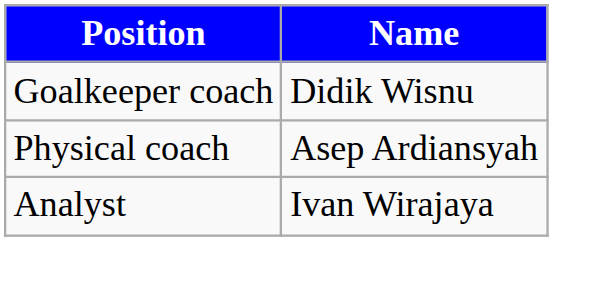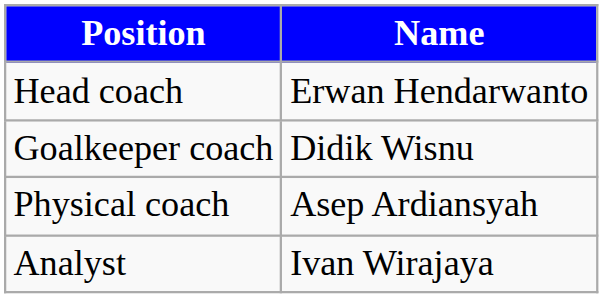 <table class="wikitable">
 <tr>
 <th style="color:white; background:blue;">Position</th>
 <th style="color:white; background:blue;">Name</th>
+</tr>
+<tr>
+<td>Head coach</td>
+<td> Erwan Hendarwanto</td>
 </tr>
 <tr>
 <td>Goalkeeper coach</td>
 <td> Didik Wisnu</td>
 </tr>
 <tr>
 <td>Physical coach</td>
 <td> Asep Ardiansyah</td>
 </tr>
 <tr>
 <td>Analyst</td>
 <td> Ivan Wirajaya</td>
 </tr>
 </table>
